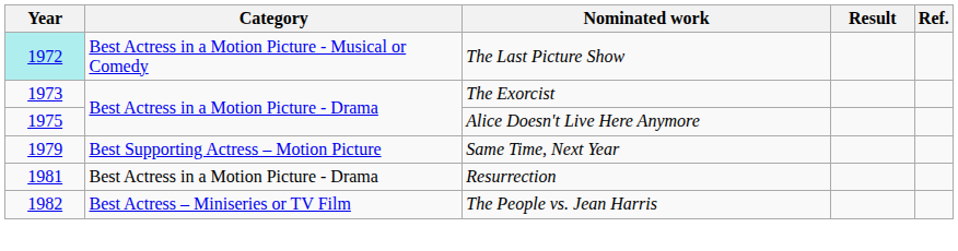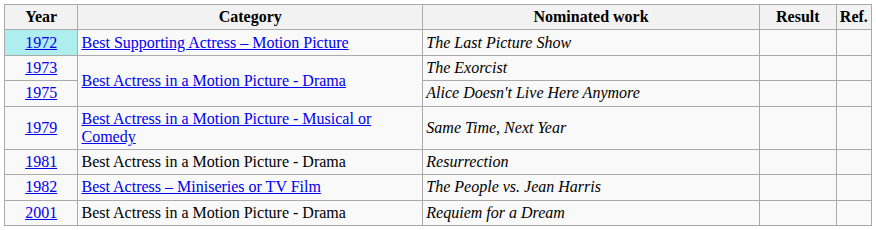 <table class=wikitable>
 <tr>
 <th scope="col" style="width:5em;">Year</th>
 <th scope="col" style="width:28em;">Category</th>
 <th scope="col" style="width:27em;">Nominated work</th>
 <th scope="col" style="width:5em;">Result</th>
 <th>Ref.</th>
 </tr>
 <tr>
 <td style="background: paleturquoise; text-align:center;"><a href='#'>1972</a></td>
-<td><a href='#'>Best Actress in a Motion Picture - Musical or Comedy</a></td>
+<td><a href='#'>Best Supporting Actress – Motion Picture</a></td>
 <td><em>The Last Picture Show</em></td>
 <td></td>
 <td style="text-align:center;"></td>
 </tr>
 <tr>
 <td style="text-align:center;"><a href='#'>1973</a></td>
 <td Rowspan=2><a href='#'>Best Actress in a Motion Picture - Drama</a></td>
 <td><em>The Exorcist</em></td>
 <td></td>
 <td style="text-align:center;"></td>
 </tr>
 <tr>
 <td style="text-align:center;"><a href='#'>1975</a></td>
 <td><em>Alice Doesn't Live Here Anymore</em></td>
 <td></td>
 <td style="text-align:center;"></td>
 </tr>
 <tr>
 <td style="text-align:center;"><a href='#'>1979</a></td>
-<td><a href='#'>Best Supporting Actress – Motion Picture</a></td>
+<td><a href='#'>Best Actress in a Motion Picture - Musical or Comedy</a></td>
 <td><em>Same Time, Next Year</em></td>
 <td></td>
 <td style="text-align:center;"></td>
 </tr>
 <tr>
 <td style="text-align:center;"><a href='#'>1981</a></td>
 <td>Best Actress in a Motion Picture - Drama</td>
 <td><em>Resurrection</em></td>
 <td></td>
 <td style="text-align:center;"></td>
 </tr>
 <tr>
 <td style="text-align:center;"><a href='#'>1982</a></td>
 <td><a href='#'>Best Actress – Miniseries or TV Film</a></td>
 <td><em>The People vs. Jean Harris</em></td>
 <td></td>
 <td style="text-align:center;"></td>
 </tr>
 <tr>
+<td style="text-align:center;"><a href='#'>2001</a></td>
+<td>Best Actress in a Motion Picture - Drama</td>
+<td><em>Requiem for a Dream</em></td>
+<td></td>
+<td style="text-align:center;"></td>
+</tr>
+<tr>
 </tr>
 </table>
